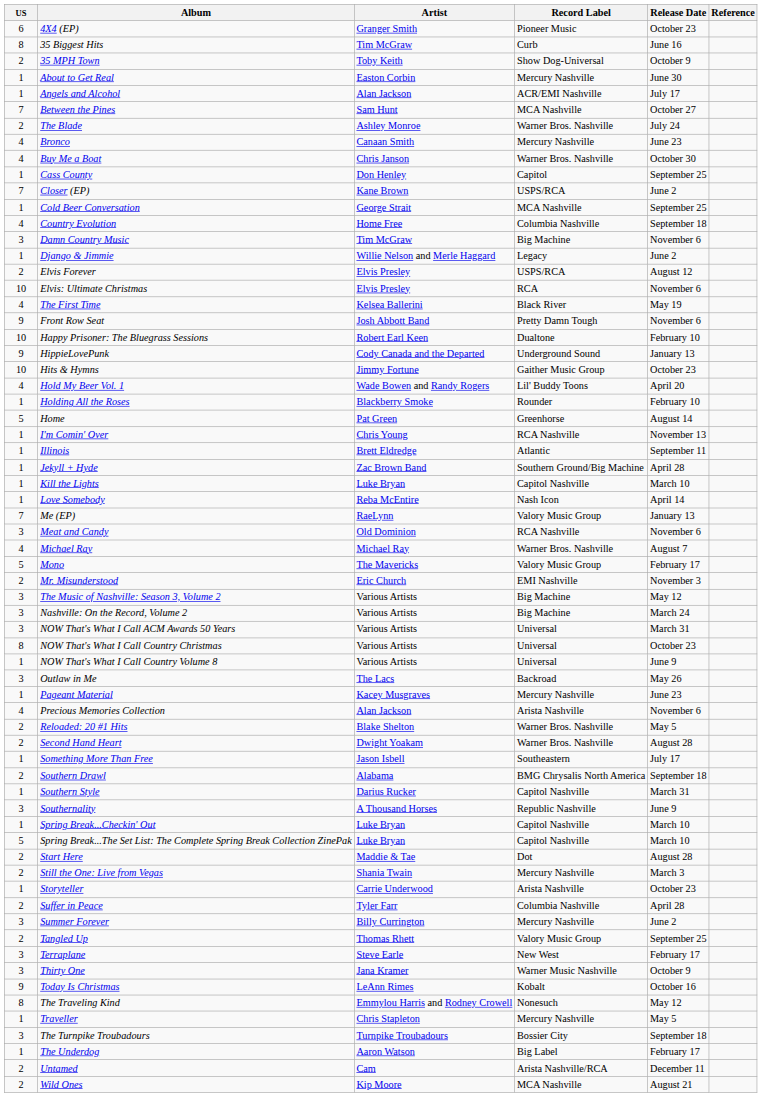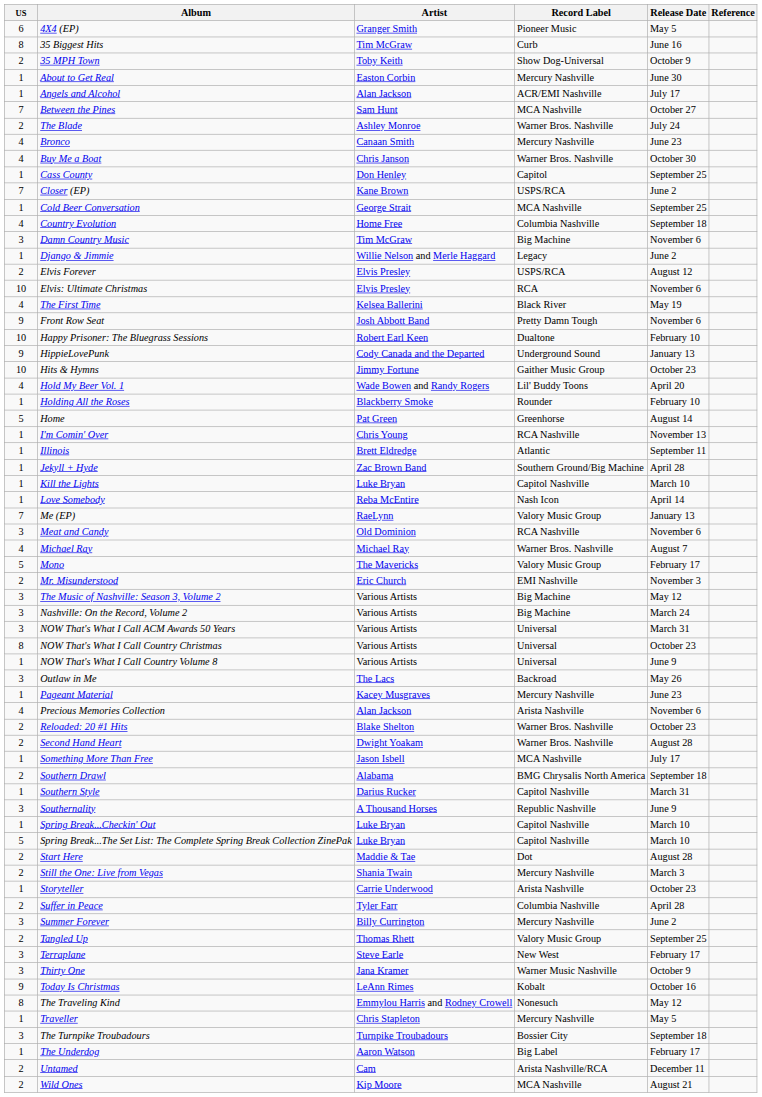 <table class="wikitable sortable">
 <tr>
 <th width=45><small>US</small></th>
 <th>Album</th>
 <th>Artist</th>
 <th>Record Label</th>
 <th>Release Date</th>
 <th>Reference</th>
 </tr>
 <tr>
 <td align=center>6</td>
 <td><em><a href='#'>4X4</a> (EP)</em></td>
 <td><a href='#'>Granger Smith</a></td>
 <td>Pioneer Music</td>
-<td>October 23</td>
+<td>May 5</td>
 <td></td>
 </tr>
 <tr>
 <td align=center>8</td>
 <td><em>35 Biggest Hits</em></td>
 <td><a href='#'>Tim McGraw</a></td>
 <td>Curb</td>
 <td>June 16</td>
 <td></td>
 </tr>
 <tr>
 <td align=center>2</td>
 <td><em><a href='#'>35 MPH Town</a></em></td>
 <td><a href='#'>Toby Keith</a></td>
 <td>Show Dog-Universal</td>
 <td>October 9</td>
 <td></td>
 </tr>
 <tr>
 <td align=center>1</td>
 <td><em><a href='#'>About to Get Real</a></em></td>
 <td><a href='#'>Easton Corbin</a></td>
 <td>Mercury Nashville</td>
 <td>June 30</td>
 <td></td>
 </tr>
 <tr>
 <td align=center>1</td>
 <td><em><a href='#'>Angels and Alcohol</a></em></td>
 <td><a href='#'>Alan Jackson</a></td>
 <td>ACR/EMI Nashville</td>
 <td>July 17</td>
 <td></td>
 </tr>
 <tr>
 <td align=center>7</td>
 <td><em><a href='#'>Between the Pines</a></em></td>
 <td><a href='#'>Sam Hunt</a></td>
 <td>MCA Nashville</td>
 <td>October 27</td>
 <td></td>
 </tr>
 <tr>
 <td align=center>2</td>
 <td><em><a href='#'>The Blade</a></em></td>
 <td><a href='#'>Ashley Monroe</a></td>
 <td>Warner Bros. Nashville</td>
 <td>July 24</td>
 <td></td>
 </tr>
 <tr>
 <td align=center>4</td>
 <td><em><a href='#'>Bronco</a></em></td>
 <td><a href='#'>Canaan Smith</a></td>
 <td>Mercury Nashville</td>
 <td>June 23</td>
 <td></td>
 </tr>
 <tr>
 <td align=center>4</td>
 <td><em><a href='#'>Buy Me a Boat</a></em></td>
 <td><a href='#'>Chris Janson</a></td>
 <td>Warner Bros. Nashville</td>
 <td>October 30</td>
 <td></td>
 </tr>
 <tr>
 <td align=center>1</td>
 <td><em><a href='#'>Cass County</a></em></td>
 <td><a href='#'>Don Henley</a></td>
 <td>Capitol</td>
 <td>September 25</td>
 <td></td>
 </tr>
 <tr>
 <td align=center>7</td>
 <td><em><a href='#'>Closer</a> (EP)</em></td>
 <td><a href='#'>Kane Brown</a></td>
 <td>USPS/RCA</td>
 <td>June 2</td>
 <td></td>
 </tr>
 <tr>
 <td align=center>1</td>
 <td><em><a href='#'>Cold Beer Conversation</a></em></td>
 <td><a href='#'>George Strait</a></td>
 <td>MCA Nashville</td>
 <td>September 25</td>
 <td></td>
 </tr>
 <tr>
 <td align=center>4</td>
 <td><em><a href='#'>Country Evolution</a></em></td>
 <td><a href='#'>Home Free</a></td>
 <td>Columbia Nashville</td>
 <td>September 18</td>
 <td></td>
 </tr>
 <tr>
 <td align=center>3</td>
 <td><em><a href='#'>Damn Country Music</a></em></td>
 <td><a href='#'>Tim McGraw</a></td>
 <td>Big Machine</td>
 <td>November 6</td>
 <td></td>
 </tr>
 <tr>
 <td align=center>1</td>
 <td><em><a href='#'>Django & Jimmie</a></em></td>
 <td><a href='#'>Willie Nelson</a> and <a href='#'>Merle Haggard</a></td>
 <td>Legacy</td>
 <td>June 2</td>
 <td></td>
 </tr>
 <tr>
 <td align=center>2</td>
 <td><em>Elvis Forever</em></td>
 <td><a href='#'>Elvis Presley</a></td>
 <td>USPS/RCA</td>
 <td>August 12</td>
 <td></td>
 </tr>
 <tr>
 <td align=center>10</td>
 <td><em>Elvis: Ultimate Christmas</em></td>
 <td><a href='#'>Elvis Presley</a></td>
 <td>RCA</td>
 <td>November 6</td>
 <td></td>
 </tr>
 <tr>
 <td align=center>4</td>
 <td><em><a href='#'>The First Time</a></em></td>
 <td><a href='#'>Kelsea Ballerini</a></td>
 <td>Black River</td>
 <td>May 19</td>
 <td></td>
 </tr>
 <tr>
 <td align=center>9</td>
 <td><em>Front Row Seat</em></td>
 <td><a href='#'>Josh Abbott Band</a></td>
 <td>Pretty Damn Tough</td>
 <td>November 6</td>
 <td></td>
 </tr>
 <tr>
 <td align=center>10</td>
 <td><em>Happy Prisoner: The Bluegrass Sessions</em></td>
 <td><a href='#'>Robert Earl Keen</a></td>
 <td>Dualtone</td>
 <td>February 10</td>
 <td></td>
 </tr>
 <tr>
 <td align=center>9</td>
 <td><em>HippieLovePunk</em></td>
 <td><a href='#'>Cody Canada and the Departed</a></td>
 <td>Underground Sound</td>
 <td>January 13</td>
 <td></td>
 </tr>
 <tr>
 <td align=center>10</td>
 <td><em>Hits & Hymns</em></td>
 <td><a href='#'>Jimmy Fortune</a></td>
 <td>Gaither Music Group</td>
 <td>October 23</td>
 <td></td>
 </tr>
 <tr>
 <td align=center>4</td>
 <td><em><a href='#'>Hold My Beer Vol. 1</a></em></td>
 <td><a href='#'>Wade Bowen</a> and <a href='#'>Randy Rogers</a></td>
 <td>Lil' Buddy Toons</td>
 <td>April 20</td>
 <td></td>
 </tr>
 <tr>
 <td align=center>1</td>
 <td><em><a href='#'>Holding All the Roses</a></em></td>
 <td><a href='#'>Blackberry Smoke</a></td>
 <td>Rounder</td>
 <td>February 10</td>
 <td></td>
 </tr>
 <tr>
 <td align=center>5</td>
 <td><em>Home</em></td>
 <td><a href='#'>Pat Green</a></td>
 <td>Greenhorse</td>
 <td>August 14</td>
 <td></td>
 </tr>
 <tr>
 <td align=center>1</td>
 <td><em><a href='#'>I'm Comin' Over</a></em></td>
 <td><a href='#'>Chris Young</a></td>
 <td>RCA Nashville</td>
 <td>November 13</td>
 <td></td>
 </tr>
 <tr>
 <td align=center>1</td>
 <td><em><a href='#'>Illinois</a></em></td>
 <td><a href='#'>Brett Eldredge</a></td>
 <td>Atlantic</td>
 <td>September 11</td>
 <td></td>
 </tr>
 <tr>
 <td align=center>1</td>
 <td><em><a href='#'>Jekyll + Hyde</a></em></td>
 <td><a href='#'>Zac Brown Band</a></td>
 <td>Southern Ground/Big Machine</td>
 <td>April 28</td>
 <td></td>
 </tr>
 <tr>
 <td align=center>1</td>
 <td><em><a href='#'>Kill the Lights</a></em></td>
 <td><a href='#'>Luke Bryan</a></td>
 <td>Capitol Nashville</td>
 <td>March 10</td>
 <td></td>
 </tr>
 <tr>
 <td align=center>1</td>
 <td><em><a href='#'>Love Somebody</a></em></td>
 <td><a href='#'>Reba McEntire</a></td>
 <td>Nash Icon</td>
 <td>April 14</td>
 <td></td>
 </tr>
 <tr>
 <td align=center>7</td>
 <td><em>Me (EP)</em></td>
 <td><a href='#'>RaeLynn</a></td>
 <td>Valory Music Group</td>
 <td>January 13</td>
 <td></td>
 </tr>
 <tr>
 <td align=center>3</td>
 <td><em><a href='#'>Meat and Candy</a></em></td>
 <td><a href='#'>Old Dominion</a></td>
 <td>RCA Nashville</td>
 <td>November 6</td>
 <td></td>
 </tr>
 <tr>
 <td align=center>4</td>
 <td><em><a href='#'>Michael Ray</a></em></td>
 <td><a href='#'>Michael Ray</a></td>
 <td>Warner Bros. Nashville</td>
 <td>August 7</td>
 <td></td>
 </tr>
 <tr>
 <td align=center>5</td>
 <td><em><a href='#'>Mono</a></em></td>
 <td><a href='#'>The Mavericks</a></td>
 <td>Valory Music Group</td>
 <td>February 17</td>
 <td></td>
 </tr>
 <tr>
 <td align=center>2</td>
 <td><em><a href='#'>Mr. Misunderstood</a></em></td>
 <td><a href='#'>Eric Church</a></td>
 <td>EMI Nashville</td>
 <td>November 3</td>
 <td></td>
 </tr>
 <tr>
 <td align=center>3</td>
 <td><em><a href='#'>The Music of Nashville: Season 3, Volume 2</a></em></td>
 <td>Various Artists</td>
 <td>Big Machine</td>
 <td>May 12</td>
 <td></td>
 </tr>
 <tr>
 <td align=center>3</td>
 <td><em>Nashville: On the Record, Volume 2</em></td>
 <td>Various Artists</td>
 <td>Big Machine</td>
 <td>March 24</td>
 <td></td>
 </tr>
 <tr>
 <td align=center>3</td>
 <td><em>NOW That's What I Call ACM Awards 50 Years</em></td>
 <td>Various Artists</td>
 <td>Universal</td>
 <td>March 31</td>
 <td></td>
 </tr>
 <tr>
 <td align=center>8</td>
 <td><em>NOW That's What I Call Country Christmas</em></td>
 <td>Various Artists</td>
 <td>Universal</td>
 <td>October 23</td>
 <td></td>
 </tr>
 <tr>
 <td align=center>1</td>
 <td><em>NOW That's What I Call Country Volume 8</em></td>
 <td>Various Artists</td>
 <td>Universal</td>
 <td>June 9</td>
 <td></td>
 </tr>
 <tr>
 <td align=center>3</td>
 <td><em>Outlaw in Me</em></td>
 <td><a href='#'>The Lacs</a></td>
 <td>Backroad</td>
 <td>May 26</td>
 <td></td>
 </tr>
 <tr>
 <td align=center>1</td>
 <td><em><a href='#'>Pageant Material</a></em></td>
 <td><a href='#'>Kacey Musgraves</a></td>
 <td>Mercury Nashville</td>
 <td>June 23</td>
 <td></td>
 </tr>
 <tr>
 <td align=center>4</td>
 <td><em>Precious Memories Collection</em></td>
 <td><a href='#'>Alan Jackson</a></td>
 <td>Arista Nashville</td>
 <td>November 6</td>
 <td></td>
 </tr>
 <tr>
 <td align=center>2</td>
 <td><em><a href='#'>Reloaded: 20 #1 Hits</a></em></td>
 <td><a href='#'>Blake Shelton</a></td>
 <td>Warner Bros. Nashville</td>
-<td>May 5</td>
+<td>October 23</td>
 <td></td>
 </tr>
 <tr>
 <td align=center>2</td>
 <td><em><a href='#'>Second Hand Heart</a></em></td>
 <td><a href='#'>Dwight Yoakam</a></td>
 <td>Warner Bros. Nashville</td>
 <td>August 28</td>
 <td></td>
 </tr>
 <tr>
 <td align=center>1</td>
 <td><em><a href='#'>Something More Than Free</a></em></td>
 <td><a href='#'>Jason Isbell</a></td>
-<td>Southeastern</td>
+<td>MCA Nashville</td>
 <td>July 17</td>
 <td></td>
 </tr>
 <tr>
 <td align=center>2</td>
 <td><em><a href='#'>Southern Drawl</a></em></td>
 <td><a href='#'>Alabama</a></td>
 <td>BMG Chrysalis North America</td>
 <td>September 18</td>
 <td></td>
 </tr>
 <tr>
 <td align=center>1</td>
 <td><em><a href='#'>Southern Style</a></em></td>
 <td><a href='#'>Darius Rucker</a></td>
 <td>Capitol Nashville</td>
 <td>March 31</td>
 <td></td>
 </tr>
 <tr>
 <td align=center>3</td>
 <td><em><a href='#'>Southernality</a></em></td>
 <td><a href='#'>A Thousand Horses</a></td>
 <td>Republic Nashville</td>
 <td>June 9</td>
 <td></td>
 </tr>
 <tr>
 <td align=center>1</td>
 <td><em><a href='#'>Spring Break...Checkin' Out</a></em></td>
 <td><a href='#'>Luke Bryan</a></td>
 <td>Capitol Nashville</td>
 <td>March 10</td>
 <td></td>
 </tr>
 <tr>
 <td align=center>5</td>
 <td><em>Spring Break...The Set List: The Complete Spring Break Collection ZinePak</em></td>
 <td><a href='#'>Luke Bryan</a></td>
 <td>Capitol Nashville</td>
 <td>March 10</td>
 <td></td>
 </tr>
 <tr>
 <td align=center>2</td>
 <td><em><a href='#'>Start Here</a></em></td>
 <td><a href='#'>Maddie & Tae</a></td>
 <td>Dot</td>
 <td>August 28</td>
 <td></td>
 </tr>
 <tr>
 <td align=center>2</td>
 <td><em><a href='#'>Still the One: Live from Vegas</a></em></td>
 <td><a href='#'>Shania Twain</a></td>
 <td>Mercury Nashville</td>
 <td>March 3</td>
 <td></td>
 </tr>
 <tr>
 <td align=center>1</td>
 <td><em><a href='#'>Storyteller</a></em></td>
 <td><a href='#'>Carrie Underwood</a></td>
 <td>Arista Nashville</td>
 <td>October 23</td>
 <td></td>
 </tr>
 <tr>
 <td align=center>2</td>
 <td><em><a href='#'>Suffer in Peace</a></em></td>
 <td><a href='#'>Tyler Farr</a></td>
 <td>Columbia Nashville</td>
 <td>April 28</td>
 <td></td>
 </tr>
 <tr>
 <td align=center>3</td>
 <td><em><a href='#'>Summer Forever</a></em></td>
 <td><a href='#'>Billy Currington</a></td>
 <td>Mercury Nashville</td>
 <td>June 2</td>
 <td></td>
 </tr>
 <tr>
 <td align=center>2</td>
 <td><em><a href='#'>Tangled Up</a></em></td>
 <td><a href='#'>Thomas Rhett</a></td>
 <td>Valory Music Group</td>
 <td>September 25</td>
 <td></td>
 </tr>
 <tr>
 <td align=center>3</td>
 <td><em><a href='#'>Terraplane</a></em></td>
 <td><a href='#'>Steve Earle</a></td>
 <td>New West</td>
 <td>February 17</td>
 <td></td>
 </tr>
 <tr>
 <td align=center>3</td>
 <td><em><a href='#'>Thirty One</a></em></td>
 <td><a href='#'>Jana Kramer</a></td>
 <td>Warner Music Nashville</td>
 <td>October 9</td>
 <td></td>
 </tr>
 <tr>
 <td align=center>9</td>
 <td><em><a href='#'>Today Is Christmas</a></em></td>
 <td><a href='#'>LeAnn Rimes</a></td>
 <td>Kobalt</td>
 <td>October 16</td>
 <td></td>
 </tr>
 <tr>
 <td align=center>8</td>
 <td><em>The Traveling Kind</em></td>
 <td><a href='#'>Emmylou Harris</a> and <a href='#'>Rodney Crowell</a></td>
 <td>Nonesuch</td>
 <td>May 12</td>
 <td></td>
 </tr>
 <tr>
 <td align=center>1</td>
 <td><em><a href='#'>Traveller</a></em></td>
 <td><a href='#'>Chris Stapleton</a></td>
 <td>Mercury Nashville</td>
 <td>May 5</td>
 <td></td>
 </tr>
 <tr>
 <td align=center>3</td>
 <td><em>The Turnpike Troubadours</em></td>
 <td><a href='#'>Turnpike Troubadours</a></td>
 <td>Bossier City</td>
 <td>September 18</td>
 <td></td>
 </tr>
 <tr>
 <td align=center>1</td>
 <td><em><a href='#'>The Underdog</a></em></td>
 <td><a href='#'>Aaron Watson</a></td>
 <td>Big Label</td>
 <td>February 17</td>
 <td></td>
 </tr>
 <tr>
 <td align=center>2</td>
 <td><em><a href='#'>Untamed</a></em></td>
 <td><a href='#'>Cam</a></td>
 <td>Arista Nashville/RCA</td>
 <td>December 11</td>
 <td></td>
 </tr>
 <tr>
 <td align=center>2</td>
 <td><em><a href='#'>Wild Ones</a></em></td>
 <td><a href='#'>Kip Moore</a></td>
 <td>MCA Nashville</td>
 <td>August 21</td>
 <td></td>
 </tr>
 </table>
